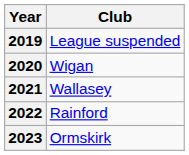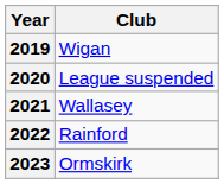 <table class="wikitable" style="font-size:85%">
 <tr>
 <th>Year</th>
 <th>Club</th>
 </tr>
 <tr>
 <th scope="row">2019</th>
-<td><a href='#'>League suspended</a></td>
+<td><a href='#'>Wigan</a></td>
 </tr>
 <tr>
 <th scope="row">2020</th>
-<td><a href='#'>Wigan</a></td>
+<td><a href='#'>League suspended</a></td>
 </tr>
 <tr>
 <th scope="row">2021</th>
 <td><a href='#'>Wallasey</a></td>
 </tr>
 <tr>
 <th scope="row">2022</th>
 <td><a href='#'>Rainford</a></td>
 </tr>
 <tr>
 <th scope="row">2023</th>
 <td><a href='#'>Ormskirk</a></td>
 </tr>
 </table>
